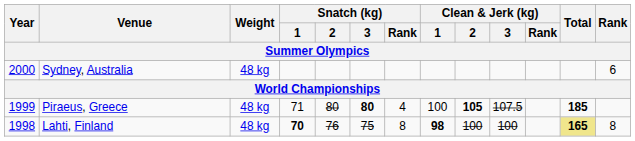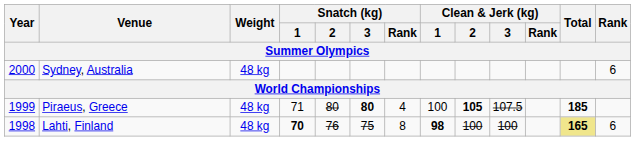 <table class = "wikitable" style="text-align:center;">
 <tr>
 <th rowspan=2 width=40>Year</th>
 <th rowspan=2 width=250>Venue</th>
 <th rowspan=2 width=60>Weight</th>
 <th colspan=4>Snatch (kg)</th>
 <th colspan=4>Clean & Jerk (kg)</th>
 <th rowspan=2 width=40>Total</th>
 <th rowspan=2 width=40>Rank</th>
 </tr>
 <tr>
 <th width=40>1</th>
 <th width=40>2</th>
 <th width=40>3</th>
 <th width=40>Rank</th>
 <th width=40>1</th>
 <th width=40>2</th>
 <th width=40>3</th>
 <th width=40>Rank</th>
 </tr>
 <tr>
 <th colspan=13><a href='#'>Summer Olympics</a></th>
 </tr>
 <tr>
 <td><a href='#'>2000</a></td>
 <td align=left> <a href='#'>Sydney</a>, <a href='#'>Australia</a></td>
 <td><a href='#'>48 kg</a></td>
 <td></td>
 <td></td>
 <td></td>
 <td></td>
 <td></td>
 <td></td>
 <td></td>
 <td></td>
 <td></td>
 <td>6</td>
 </tr>
 <tr>
 <th colspan=13><a href='#'>World Championships</a></th>
 </tr>
 <tr>
 <td><a href='#'>1999</a></td>
 <td align=left> <a href='#'>Piraeus</a>, <a href='#'>Greece</a></td>
 <td><a href='#'>48 kg</a></td>
 <td>71</td>
 <td><s>80</s></td>
 <td><strong>80</strong></td>
 <td>4</td>
 <td>100</td>
 <td><strong>105</strong></td>
 <td><s>107.5</s></td>
 <td></td>
 <td><strong>185</strong></td>
 <td></td>
 </tr>
 <tr>
 <td><a href='#'>1998</a></td>
 <td align=left> <a href='#'>Lahti</a>, <a href='#'>Finland</a></td>
 <td><a href='#'>48 kg</a></td>
 <td><strong>70</strong></td>
 <td><s>76</s></td>
 <td><s>75</s></td>
 <td>8</td>
 <td><strong>98</strong></td>
 <td><s>100</s></td>
 <td><s>100</s></td>
 <td></td>
 <td style="background: khaki;"><strong>165</strong></td>
-<td>8</td>
+<td>6</td>
 </tr>
 </table>
